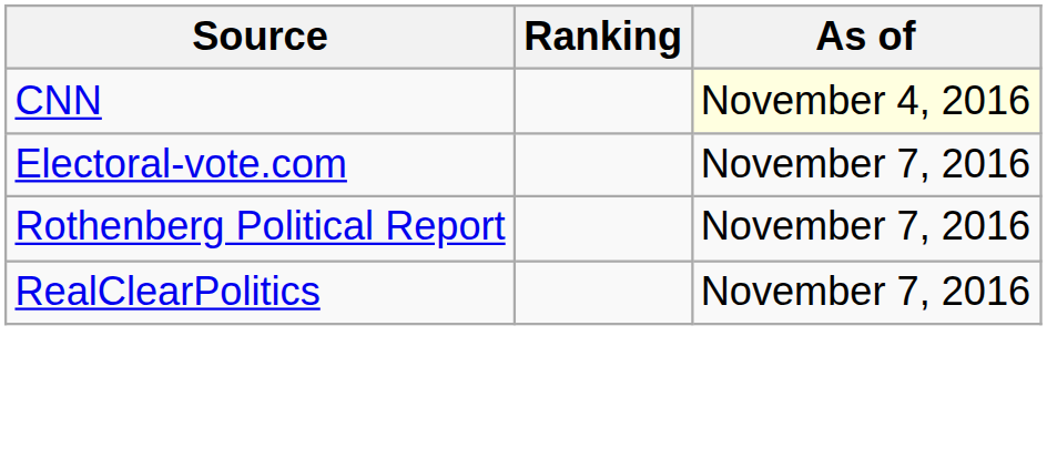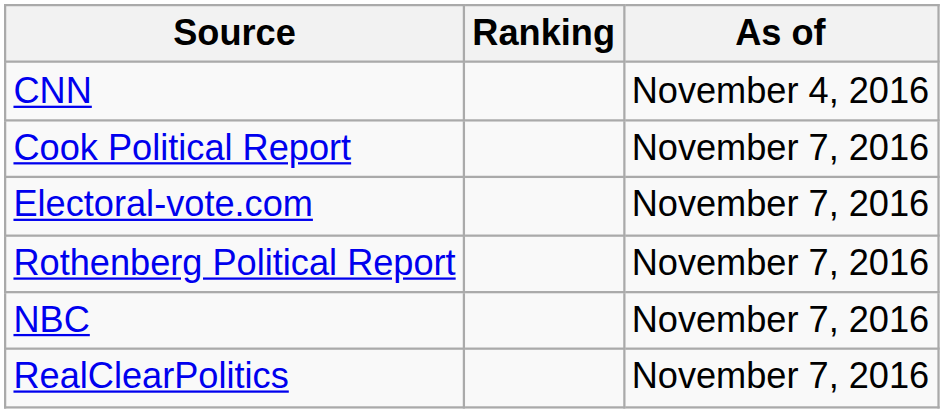 <table class="wikitable" style="text-align:center">
 <tr>
 <th>Source</th>
 <th>Ranking</th>
 <th>As of</th>
 </tr>
 <tr>
 <td align="left"><a href='#'>CNN</a></td>
 <td></td>
-<td style="background: lightyellow;">November 4, 2016</td>
+<td>November 4, 2016</td>
+</tr>
+<tr>
+<td align="left"><a href='#'>Cook Political Report</a></td>
+<td></td>
+<td>November 7, 2016</td>
 </tr>
 <tr>
 <td align="left"><a href='#'>Electoral-vote.com</a></td>
 <td></td>
 <td>November 7, 2016</td>
 </tr>
 <tr>
 <td align=left><a href='#'>Rothenberg Political Report</a></td>
 <td></td>
 <td>November 7, 2016</td>
 </tr>
 <tr>
+<td align="left"><a href='#'>NBC</a></td>
+<td></td>
+<td>November 7, 2016</td>
+</tr>
+<tr>
 <td align="left"><a href='#'>RealClearPolitics</a></td>
 <td></td>
 <td>November 7, 2016</td>
 </tr>
 </table>
